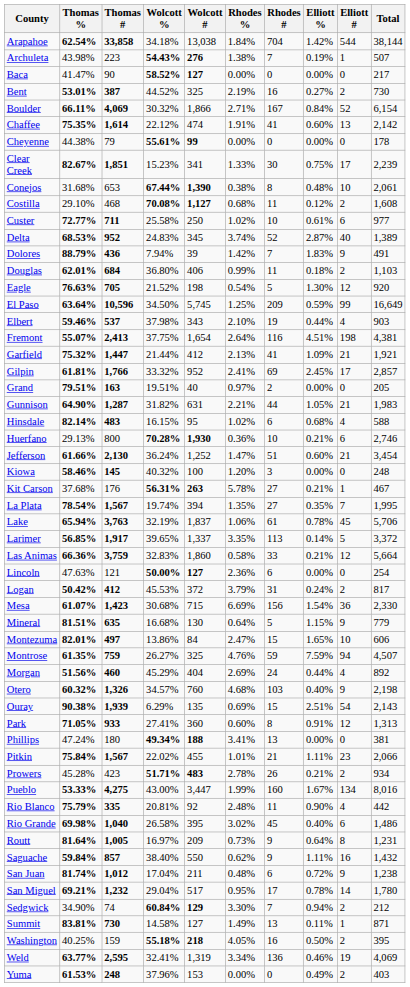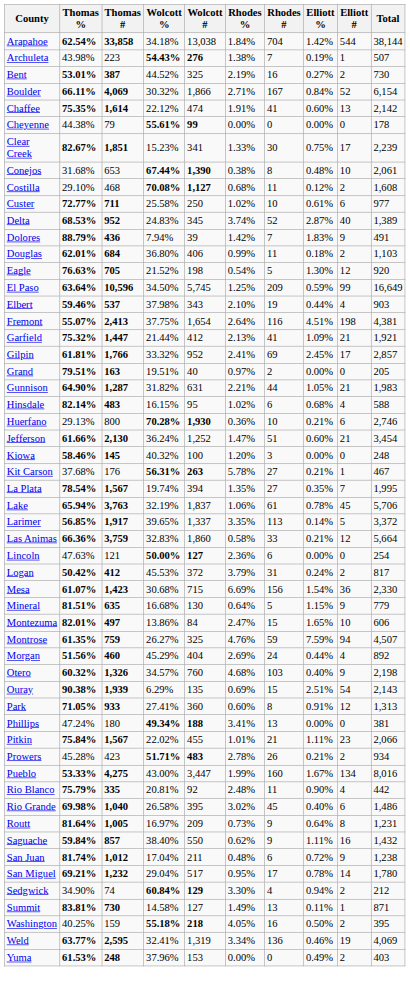 <table class="wikitable sortable">
 <tr>
 <th>County</th>
 <th>Thomas %</th>
 <th>Thomas #</th>
 <th>Wolcott %</th>
 <th>Wolcott #</th>
 <th>Rhodes %</th>
 <th>Rhodes #</th>
 <th>Elliott %</th>
 <th>Elliott #</th>
 <th>Total</th>
 </tr>
 <tr>
 <td><a href='#'>Arapahoe</a></td>
 <td><strong>62.54%</strong></td>
 <td><strong>33,858</strong></td>
 <td>34.18%</td>
 <td>13,038</td>
 <td>1.84%</td>
 <td>704</td>
 <td>1.42%</td>
 <td>544</td>
 <td>38,144</td>
 </tr>
 <tr>
 <td><a href='#'>Archuleta</a></td>
 <td>43.98%</td>
 <td>223</td>
 <td><strong>54.43%</strong></td>
 <td><strong>276</strong></td>
 <td>1.38%</td>
 <td>7</td>
 <td>0.19%</td>
 <td>1</td>
 <td>507</td>
-</tr>
-<tr>
-<td><a href='#'>Baca</a></td>
-<td>41.47%</td>
-<td>90</td>
-<td><strong>58.52%</strong></td>
-<td><strong>127</strong></td>
-<td>0.00%</td>
-<td>0</td>
-<td>0.00%</td>
-<td>0</td>
-<td>217</td>
 </tr>
 <tr>
 <td><a href='#'>Bent</a></td>
 <td><strong>53.01%</strong></td>
 <td><strong>387</strong></td>
 <td>44.52%</td>
 <td>325</td>
 <td>2.19%</td>
 <td>16</td>
 <td>0.27%</td>
 <td>2</td>
 <td>730</td>
 </tr>
 <tr>
 <td><a href='#'>Boulder</a></td>
 <td><strong>66.11%</strong></td>
 <td><strong>4,069</strong></td>
 <td>30.32%</td>
 <td>1,866</td>
 <td>2.71%</td>
 <td>167</td>
 <td>0.84%</td>
 <td>52</td>
 <td>6,154</td>
 </tr>
 <tr>
 <td><a href='#'>Chaffee</a></td>
 <td><strong>75.35%</strong></td>
 <td><strong>1,614</strong></td>
 <td>22.12%</td>
 <td>474</td>
 <td>1.91%</td>
 <td>41</td>
 <td>0.60%</td>
 <td>13</td>
 <td>2,142</td>
 </tr>
 <tr>
 <td><a href='#'>Cheyenne</a></td>
 <td>44.38%</td>
 <td>79</td>
 <td><strong>55.61%</strong></td>
 <td><strong>99</strong></td>
 <td>0.00%</td>
 <td>0</td>
 <td>0.00%</td>
 <td>0</td>
 <td>178</td>
 </tr>
 <tr>
 <td><a href='#'>Clear Creek</a></td>
 <td><strong>82.67%</strong></td>
 <td><strong>1,851</strong></td>
 <td>15.23%</td>
 <td>341</td>
 <td>1.33%</td>
 <td>30</td>
 <td>0.75%</td>
 <td>17</td>
 <td>2,239</td>
 </tr>
 <tr>
 <td><a href='#'>Conejos</a></td>
 <td>31.68%</td>
 <td>653</td>
 <td><strong>67.44%</strong></td>
 <td><strong>1,390</strong></td>
 <td>0.38%</td>
 <td>8</td>
 <td>0.48%</td>
 <td>10</td>
 <td>2,061</td>
 </tr>
 <tr>
 <td><a href='#'>Costilla</a></td>
 <td>29.10%</td>
 <td>468</td>
 <td><strong>70.08%</strong></td>
 <td><strong>1,127</strong></td>
 <td>0.68%</td>
 <td>11</td>
 <td>0.12%</td>
 <td>2</td>
 <td>1,608</td>
 </tr>
 <tr>
 <td><a href='#'>Custer</a></td>
 <td><strong>72.77%</strong></td>
 <td><strong>711</strong></td>
 <td>25.58%</td>
 <td>250</td>
 <td>1.02%</td>
 <td>10</td>
 <td>0.61%</td>
 <td>6</td>
 <td>977</td>
 </tr>
 <tr>
 <td><a href='#'>Delta</a></td>
 <td><strong>68.53%</strong></td>
 <td><strong>952</strong></td>
 <td>24.83%</td>
 <td>345</td>
 <td>3.74%</td>
 <td>52</td>
 <td>2.87%</td>
 <td>40</td>
 <td>1,389</td>
 </tr>
 <tr>
 <td><a href='#'>Dolores</a></td>
 <td><strong>88.79%</strong></td>
 <td><strong>436</strong></td>
 <td>7.94%</td>
 <td>39</td>
 <td>1.42%</td>
 <td>7</td>
 <td>1.83%</td>
 <td>9</td>
 <td>491</td>
 </tr>
 <tr>
 <td><a href='#'>Douglas</a></td>
 <td><strong>62.01%</strong></td>
 <td><strong>684</strong></td>
 <td>36.80%</td>
 <td>406</td>
 <td>0.99%</td>
 <td>11</td>
 <td>0.18%</td>
 <td>2</td>
 <td>1,103</td>
 </tr>
 <tr>
 <td><a href='#'>Eagle</a></td>
 <td><strong>76.63%</strong></td>
 <td><strong>705</strong></td>
 <td>21.52%</td>
 <td>198</td>
 <td>0.54%</td>
 <td>5</td>
 <td>1.30%</td>
 <td>12</td>
 <td>920</td>
 </tr>
 <tr>
 <td><a href='#'>El Paso</a></td>
 <td><strong>63.64%</strong></td>
 <td><strong>10,596</strong></td>
 <td>34.50%</td>
 <td>5,745</td>
 <td>1.25%</td>
 <td>209</td>
 <td>0.59%</td>
 <td>99</td>
 <td>16,649</td>
 </tr>
 <tr>
 <td><a href='#'>Elbert</a></td>
 <td><strong>59.46%</strong></td>
 <td><strong>537</strong></td>
 <td>37.98%</td>
 <td>343</td>
 <td>2.10%</td>
 <td>19</td>
 <td>0.44%</td>
 <td>4</td>
 <td>903</td>
 </tr>
 <tr>
 <td><a href='#'>Fremont</a></td>
 <td><strong>55.07%</strong></td>
 <td><strong>2,413</strong></td>
 <td>37.75%</td>
 <td>1,654</td>
 <td>2.64%</td>
 <td>116</td>
 <td>4.51%</td>
 <td>198</td>
 <td>4,381</td>
 </tr>
 <tr>
 <td><a href='#'>Garfield</a></td>
 <td><strong>75.32%</strong></td>
 <td><strong>1,447</strong></td>
 <td>21.44%</td>
 <td>412</td>
 <td>2.13%</td>
 <td>41</td>
 <td>1.09%</td>
 <td>21</td>
 <td>1,921</td>
 </tr>
 <tr>
 <td><a href='#'>Gilpin</a></td>
 <td><strong>61.81%</strong></td>
 <td><strong>1,766</strong></td>
 <td>33.32%</td>
 <td>952</td>
 <td>2.41%</td>
 <td>69</td>
 <td>2.45%</td>
 <td>17</td>
 <td>2,857</td>
 </tr>
 <tr>
 <td><a href='#'>Grand</a></td>
 <td><strong>79.51%</strong></td>
 <td><strong>163</strong></td>
 <td>19.51%</td>
 <td>40</td>
 <td>0.97%</td>
 <td>2</td>
 <td>0.00%</td>
 <td>0</td>
 <td>205</td>
 </tr>
 <tr>
 <td><a href='#'>Gunnison</a></td>
 <td><strong>64.90%</strong></td>
 <td><strong>1,287</strong></td>
 <td>31.82%</td>
 <td>631</td>
 <td>2.21%</td>
 <td>44</td>
 <td>1.05%</td>
 <td>21</td>
 <td>1,983</td>
 </tr>
 <tr>
 <td><a href='#'>Hinsdale</a></td>
 <td><strong>82.14%</strong></td>
 <td><strong>483</strong></td>
 <td>16.15%</td>
 <td>95</td>
 <td>1.02%</td>
 <td>6</td>
 <td>0.68%</td>
 <td>4</td>
 <td>588</td>
 </tr>
 <tr>
 <td><a href='#'>Huerfano</a></td>
 <td>29.13%</td>
 <td>800</td>
 <td><strong>70.28%</strong></td>
 <td><strong>1,930</strong></td>
 <td>0.36%</td>
 <td>10</td>
 <td>0.21%</td>
 <td>6</td>
 <td>2,746</td>
 </tr>
 <tr>
 <td><a href='#'>Jefferson</a></td>
 <td><strong>61.66%</strong></td>
 <td><strong>2,130</strong></td>
 <td>36.24%</td>
 <td>1,252</td>
 <td>1.47%</td>
 <td>51</td>
 <td>0.60%</td>
 <td>21</td>
 <td>3,454</td>
 </tr>
 <tr>
 <td><a href='#'>Kiowa</a></td>
 <td><strong>58.46%</strong></td>
 <td><strong>145</strong></td>
 <td>40.32%</td>
 <td>100</td>
 <td>1.20%</td>
 <td>3</td>
 <td>0.00%</td>
 <td>0</td>
 <td>248</td>
 </tr>
 <tr>
 <td><a href='#'>Kit Carson</a></td>
 <td>37.68%</td>
 <td>176</td>
 <td><strong>56.31%</strong></td>
 <td><strong>263</strong></td>
 <td>5.78%</td>
 <td>27</td>
 <td>0.21%</td>
 <td>1</td>
 <td>467</td>
 </tr>
 <tr>
 <td><a href='#'>La Plata</a></td>
 <td><strong>78.54%</strong></td>
 <td><strong>1,567</strong></td>
 <td>19.74%</td>
 <td>394</td>
 <td>1.35%</td>
 <td>27</td>
 <td>0.35%</td>
 <td>7</td>
 <td>1,995</td>
 </tr>
 <tr>
 <td><a href='#'>Lake</a></td>
 <td><strong>65.94%</strong></td>
 <td><strong>3,763</strong></td>
 <td>32.19%</td>
 <td>1,837</td>
 <td>1.06%</td>
 <td>61</td>
 <td>0.78%</td>
 <td>45</td>
 <td>5,706</td>
 </tr>
 <tr>
 <td><a href='#'>Larimer</a></td>
 <td><strong>56.85%</strong></td>
 <td><strong>1,917</strong></td>
 <td>39.65%</td>
 <td>1,337</td>
 <td>3.35%</td>
 <td>113</td>
 <td>0.14%</td>
 <td>5</td>
 <td>3,372</td>
 </tr>
 <tr>
 <td><a href='#'>Las Animas</a></td>
 <td><strong>66.36%</strong></td>
 <td><strong>3,759</strong></td>
 <td>32.83%</td>
 <td>1,860</td>
 <td>0.58%</td>
 <td>33</td>
 <td>0.21%</td>
 <td>12</td>
 <td>5,664</td>
 </tr>
 <tr>
 <td><a href='#'>Lincoln</a></td>
 <td>47.63%</td>
 <td>121</td>
 <td><strong>50.00%</strong></td>
 <td><strong>127</strong></td>
 <td>2.36%</td>
 <td>6</td>
 <td>0.00%</td>
 <td>0</td>
 <td>254</td>
 </tr>
 <tr>
 <td><a href='#'>Logan</a></td>
 <td><strong>50.42%</strong></td>
 <td><strong>412</strong></td>
 <td>45.53%</td>
 <td>372</td>
 <td>3.79%</td>
 <td>31</td>
 <td>0.24%</td>
 <td>2</td>
 <td>817</td>
 </tr>
 <tr>
 <td><a href='#'>Mesa</a></td>
 <td><strong>61.07%</strong></td>
 <td><strong>1,423</strong></td>
 <td>30.68%</td>
 <td>715</td>
 <td>6.69%</td>
 <td>156</td>
 <td>1.54%</td>
 <td>36</td>
 <td>2,330</td>
 </tr>
 <tr>
 <td><a href='#'>Mineral</a></td>
 <td><strong>81.51%</strong></td>
 <td><strong>635</strong></td>
 <td>16.68%</td>
 <td>130</td>
 <td>0.64%</td>
 <td>5</td>
 <td>1.15%</td>
 <td>9</td>
 <td>779</td>
 </tr>
 <tr>
 <td><a href='#'>Montezuma</a></td>
 <td><strong>82.01%</strong></td>
 <td><strong>497</strong></td>
 <td>13.86%</td>
 <td>84</td>
 <td>2.47%</td>
 <td>15</td>
 <td>1.65%</td>
 <td>10</td>
 <td>606</td>
 </tr>
 <tr>
 <td><a href='#'>Montrose</a></td>
 <td><strong>61.35%</strong></td>
 <td><strong>759</strong></td>
 <td>26.27%</td>
 <td>325</td>
 <td>4.76%</td>
 <td>59</td>
 <td>7.59%</td>
 <td>94</td>
 <td>4,507</td>
 </tr>
 <tr>
 <td><a href='#'>Morgan</a></td>
 <td><strong>51.56%</strong></td>
 <td><strong>460</strong></td>
 <td>45.29%</td>
 <td>404</td>
 <td>2.69%</td>
 <td>24</td>
 <td>0.44%</td>
 <td>4</td>
 <td>892</td>
 </tr>
 <tr>
 <td><a href='#'>Otero</a></td>
 <td><strong>60.32%</strong></td>
 <td><strong>1,326</strong></td>
 <td>34.57%</td>
 <td>760</td>
 <td>4.68%</td>
 <td>103</td>
 <td>0.40%</td>
 <td>9</td>
 <td>2,198</td>
 </tr>
 <tr>
 <td><a href='#'>Ouray</a></td>
 <td><strong>90.38%</strong></td>
 <td><strong>1,939</strong></td>
 <td>6.29%</td>
 <td>135</td>
 <td>0.69%</td>
 <td>15</td>
 <td>2.51%</td>
 <td>54</td>
 <td>2,143</td>
 </tr>
 <tr>
 <td><a href='#'>Park</a></td>
 <td><strong>71.05%</strong></td>
 <td><strong>933</strong></td>
 <td>27.41%</td>
 <td>360</td>
 <td>0.60%</td>
 <td>8</td>
 <td>0.91%</td>
 <td>12</td>
 <td>1,313</td>
 </tr>
 <tr>
 <td><a href='#'>Phillips</a></td>
 <td>47.24%</td>
 <td>180</td>
 <td><strong>49.34%</strong></td>
 <td><strong>188</strong></td>
 <td>3.41%</td>
 <td>13</td>
 <td>0.00%</td>
 <td>0</td>
 <td>381</td>
 </tr>
 <tr>
 <td><a href='#'>Pitkin</a></td>
 <td><strong>75.84%</strong></td>
 <td><strong>1,567</strong></td>
 <td>22.02%</td>
 <td>455</td>
 <td>1.01%</td>
 <td>21</td>
 <td>1.11%</td>
 <td>23</td>
 <td>2,066</td>
 </tr>
 <tr>
 <td><a href='#'>Prowers</a></td>
 <td>45.28%</td>
 <td>423</td>
 <td><strong>51.71%</strong></td>
 <td><strong>483</strong></td>
 <td>2.78%</td>
 <td>26</td>
 <td>0.21%</td>
 <td>2</td>
 <td>934</td>
 </tr>
 <tr>
 <td><a href='#'>Pueblo</a></td>
 <td><strong>53.33%</strong></td>
 <td><strong>4,275</strong></td>
 <td>43.00%</td>
 <td>3,447</td>
 <td>1.99%</td>
 <td>160</td>
 <td>1.67%</td>
 <td>134</td>
 <td>8,016</td>
 </tr>
 <tr>
 <td><a href='#'>Rio Blanco</a></td>
 <td><strong>75.79%</strong></td>
 <td><strong>335</strong></td>
 <td>20.81%</td>
 <td>92</td>
 <td>2.48%</td>
 <td>11</td>
 <td>0.90%</td>
 <td>4</td>
 <td>442</td>
 </tr>
 <tr>
 <td><a href='#'>Rio Grande</a></td>
 <td><strong>69.98%</strong></td>
 <td><strong>1,040</strong></td>
 <td>26.58%</td>
 <td>395</td>
 <td>3.02%</td>
 <td>45</td>
 <td>0.40%</td>
 <td>6</td>
 <td>1,486</td>
 </tr>
 <tr>
 <td><a href='#'>Routt</a></td>
 <td><strong>81.64%</strong></td>
 <td><strong>1,005</strong></td>
 <td>16.97%</td>
 <td>209</td>
 <td>0.73%</td>
 <td>9</td>
 <td>0.64%</td>
 <td>8</td>
 <td>1,231</td>
 </tr>
 <tr>
 <td><a href='#'>Saguache</a></td>
 <td><strong>59.84%</strong></td>
 <td><strong>857</strong></td>
 <td>38.40%</td>
 <td>550</td>
 <td>0.62%</td>
 <td>9</td>
 <td>1.11%</td>
 <td>16</td>
 <td>1,432</td>
 </tr>
 <tr>
 <td><a href='#'>San Juan</a></td>
 <td><strong>81.74%</strong></td>
 <td><strong>1,012</strong></td>
 <td>17.04%</td>
 <td>211</td>
 <td>0.48%</td>
 <td>6</td>
 <td>0.72%</td>
 <td>9</td>
 <td>1,238</td>
 </tr>
 <tr>
 <td><a href='#'>San Miguel</a></td>
 <td><strong>69.21%</strong></td>
 <td><strong>1,232</strong></td>
 <td>29.04%</td>
 <td>517</td>
 <td>0.95%</td>
 <td>17</td>
 <td>0.78%</td>
 <td>14</td>
 <td>1,780</td>
 </tr>
 <tr>
 <td><a href='#'>Sedgwick</a></td>
 <td>34.90%</td>
 <td>74</td>
 <td><strong>60.84%</strong></td>
 <td><strong>129</strong></td>
 <td>3.30%</td>
-<td>7</td>
+<td>4</td>
 <td>0.94%</td>
 <td>2</td>
 <td>212</td>
 </tr>
 <tr>
 <td><a href='#'>Summit</a></td>
 <td><strong>83.81%</strong></td>
 <td><strong>730</strong></td>
 <td>14.58%</td>
 <td>127</td>
 <td>1.49%</td>
 <td>13</td>
 <td>0.11%</td>
 <td>1</td>
 <td>871</td>
 </tr>
 <tr>
 <td><a href='#'>Washington</a></td>
 <td>40.25%</td>
 <td>159</td>
 <td><strong>55.18%</strong></td>
 <td><strong>218</strong></td>
 <td>4.05%</td>
 <td>16</td>
 <td>0.50%</td>
 <td>2</td>
 <td>395</td>
 </tr>
 <tr>
 <td><a href='#'>Weld</a></td>
 <td><strong>63.77%</strong></td>
 <td><strong>2,595</strong></td>
 <td>32.41%</td>
 <td>1,319</td>
 <td>3.34%</td>
 <td>136</td>
 <td>0.46%</td>
 <td>19</td>
 <td>4,069</td>
 </tr>
 <tr>
 <td><a href='#'>Yuma</a></td>
 <td><strong>61.53%</strong></td>
 <td><strong>248</strong></td>
 <td>37.96%</td>
 <td>153</td>
 <td>0.00%</td>
 <td>0</td>
 <td>0.49%</td>
 <td>2</td>
 <td>403</td>
 </tr>
 </table>
